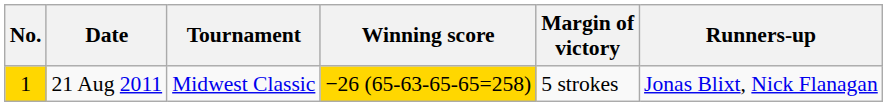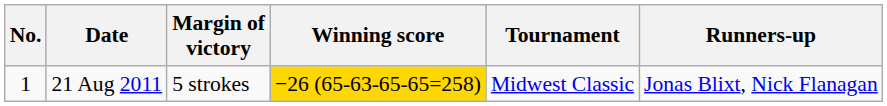 <table class="wikitable" style="font-size:95%;">
 <tr>
 <th>No.</th>
 <th>Date</th>
+<th>Margin of<br>victory</th>
+<th>Winning score</th>
 <th>Tournament</th>
-<th>Winning score</th>
-<th>Margin of<br>victory</th>
 <th>Runners-up</th>
 </tr>
 <tr>
-<td align=center style="background: gold;">1</td>
+<td align=center>1</td>
 <td align=right>21 Aug <a href='#'>2011</a></td>
+<td>5 strokes</td>
+<td style="background: gold;">−26 (65-63-65-65=258)</td>
 <td><a href='#'>Midwest Classic</a></td>
-<td style="background: gold;">−26 (65-63-65-65=258)</td>
-<td>5 strokes</td>
 <td> <a href='#'>Jonas Blixt</a>,  <a href='#'>Nick Flanagan</a></td>
 </tr>
 </table>
